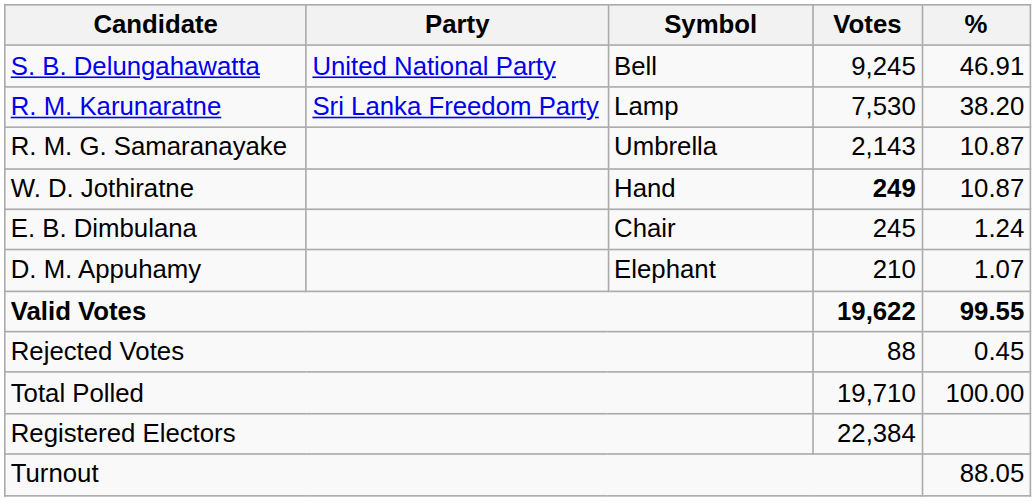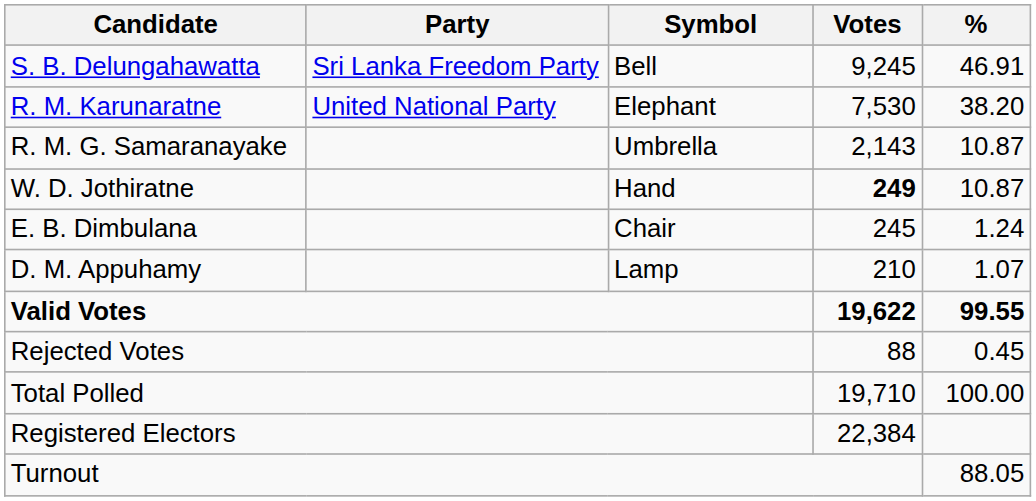 <table class="wikitable" border="1" style="text-align:right;">
 <tr>
 <th align=left width="180">Candidate</th>
 <th align=left width="180">Party</th>
 <th align=left width="120">Symbol</th>
 <th align=left width="60">Votes</th>
 <th align=left width="60">%</th>
 </tr>
 <tr>
 <td align=left><a href='#'>S. B. Delungahawatta</a></td>
-<td align=left><a href='#'>United National Party</a></td>
+<td align=left><a href='#'>Sri Lanka Freedom Party</a></td>
 <td align=left>Bell</td>
 <td>9,245</td>
 <td>46.91</td>
 </tr>
 <tr>
 <td align=left><a href='#'>R. M. Karunaratne</a></td>
-<td align=left><a href='#'>Sri Lanka Freedom Party</a></td>
-<td align=left>Lamp</td>
+<td align=left><a href='#'>United National Party</a></td>
+<td align=left>Elephant</td>
 <td>7,530</td>
 <td>38.20</td>
 </tr>
 <tr>
 <td align=left>R. M. G. Samaranayake</td>
 <td align=left></td>
 <td align=left>Umbrella</td>
 <td>2,143</td>
 <td>10.87</td>
 </tr>
 <tr>
 <td align=left>W. D. Jothiratne</td>
 <td align=left></td>
 <td align=left>Hand</td>
 <td><strong>249</strong></td>
 <td>10.87</td>
 </tr>
 <tr>
 <td align=left>E. B. Dimbulana</td>
 <td align=left></td>
 <td align=left>Chair</td>
 <td>245</td>
 <td>1.24</td>
 </tr>
 <tr>
 <td align=left>D. M. Appuhamy</td>
 <td align=left></td>
-<td align=left>Elephant</td>
+<td align=left>Lamp</td>
 <td>210</td>
 <td>1.07</td>
 </tr>
 <tr>
 <td align=left colspan=3><strong>Valid Votes</strong></td>
 <td><strong>19,622</strong></td>
 <td><strong>99.55</strong></td>
 </tr>
 <tr>
 <td align=left colspan=3>Rejected Votes</td>
 <td>88</td>
 <td>0.45</td>
 </tr>
 <tr>
 <td align=left colspan=3>Total Polled</td>
 <td>19,710</td>
 <td>100.00</td>
 </tr>
 <tr>
 <td align=left colspan=3>Registered Electors</td>
 <td>22,384</td>
 <td></td>
 </tr>
 <tr>
 <td align=left colspan=4>Turnout</td>
 <td>88.05</td>
 </tr>
 </table>
